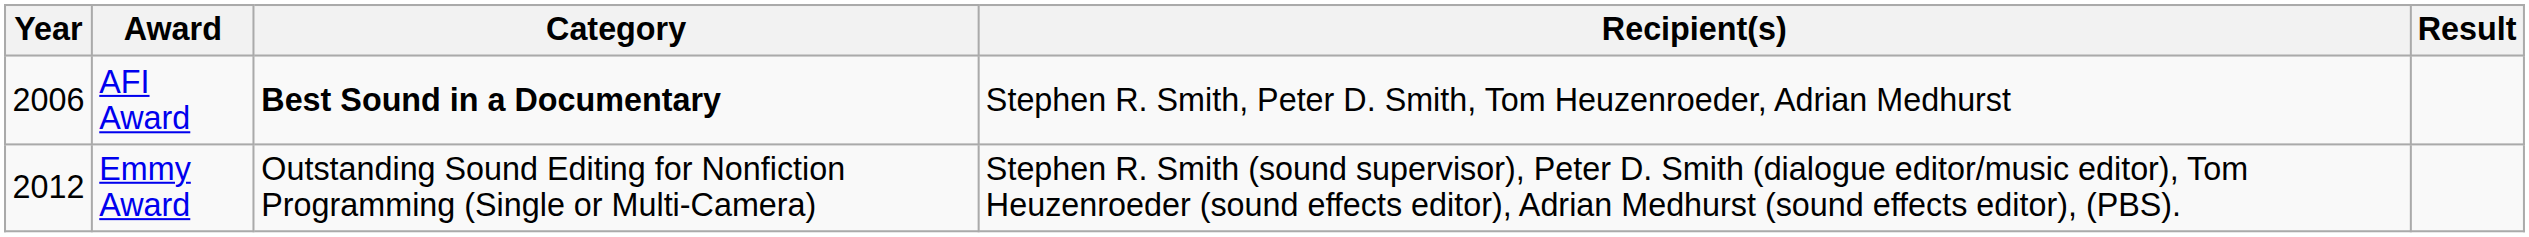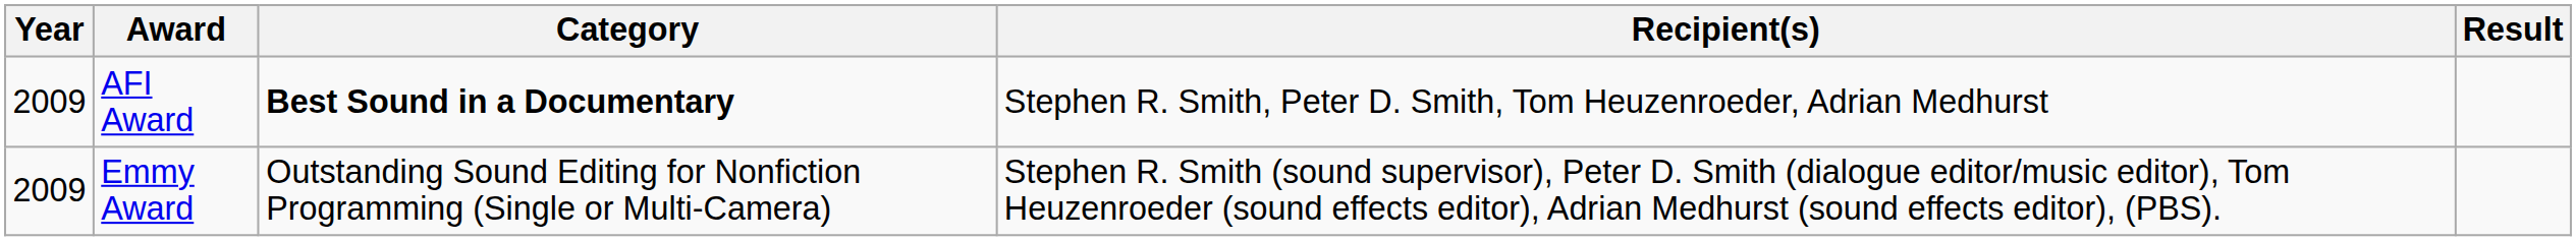 <table class=wikitable>
 <tr>
 <th>Year</th>
 <th>Award</th>
 <th>Category</th>
 <th>Recipient(s)</th>
 <th>Result</th>
 </tr>
 <tr>
-<td>2006</td>
+<td>2009</td>
 <td><a href='#'>AFI Award</a></td>
 <td><strong>Best Sound in a Documentary</strong></td>
 <td>Stephen R. Smith, Peter D. Smith, Tom Heuzenroeder, Adrian Medhurst</td>
 <td></td>
 </tr>
 <tr>
-<td>2012</td>
+<td>2009</td>
 <td><a href='#'>Emmy Award</a></td>
 <td>Outstanding Sound Editing for Nonfiction Programming (Single or Multi-Camera)</td>
 <td>Stephen R. Smith (sound supervisor), Peter D. Smith (dialogue editor/music editor), Tom Heuzenroeder (sound effects editor), Adrian Medhurst (sound effects editor), (PBS).</td>
 <td></td>
 </tr>
 </table>
